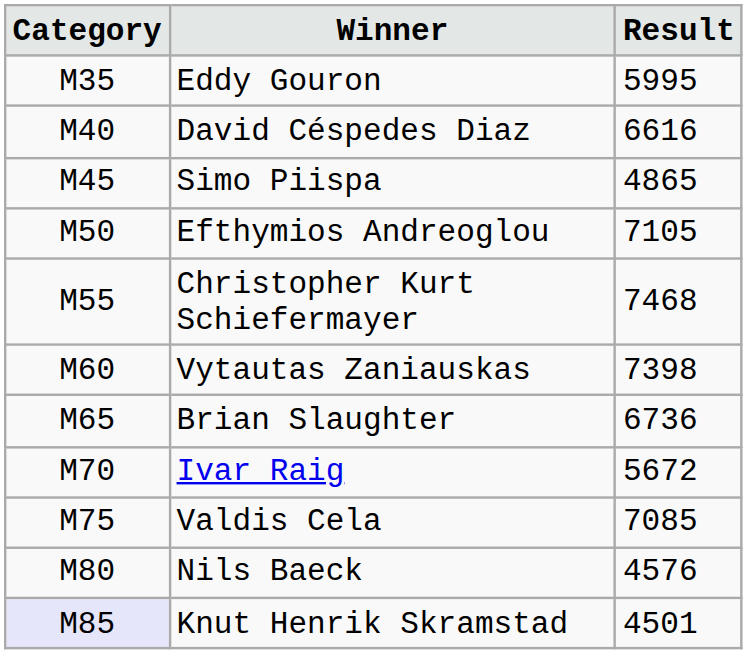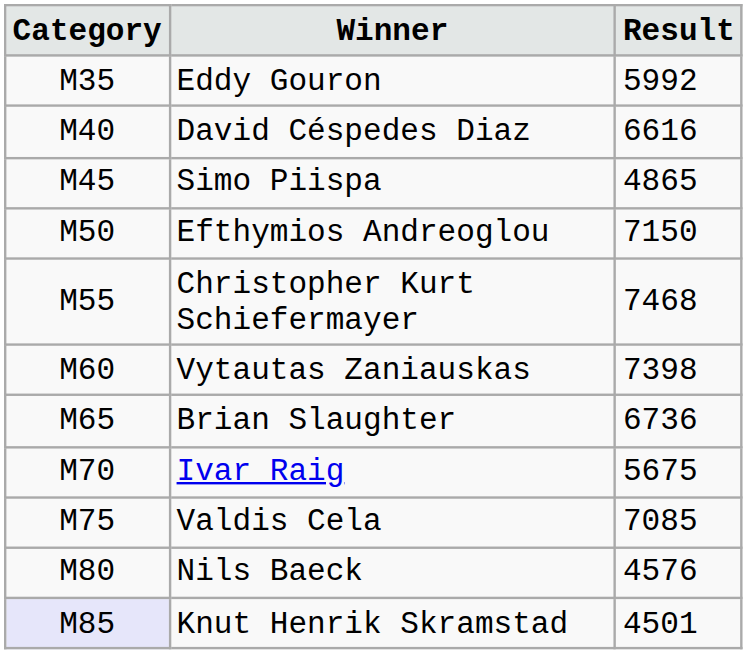 <table class="wikitable" width=35%>
 <tr>
 <td width=15% align="center" bgcolor=#E3E7E6><strong>Category</strong></td>
 <td align="center" bgcolor=#E3E7E6> <strong>Winner</strong></td>
 <td width=15% align="center" bgcolor=#E3E7E6><strong>Result</strong></td>
 </tr>
 <tr>
 <td align="center">M35</td>
 <td> Eddy Gouron</td>
-<td>5995</td>
+<td>5992</td>
 </tr>
 <tr>
 <td align="center">M40</td>
 <td> David Céspedes Diaz</td>
 <td>6616</td>
 </tr>
 <tr>
 <td align="center">M45</td>
 <td> Simo Piispa</td>
 <td>4865</td>
 </tr>
 <tr>
 <td align="center">M50</td>
 <td> Efthymios Andreoglou</td>
-<td>7105</td>
+<td>7150</td>
 </tr>
 <tr>
 <td align="center">M55</td>
 <td> Christopher Kurt Schiefermayer</td>
 <td>7468</td>
 </tr>
 <tr>
 <td align="center">M60</td>
 <td> Vytautas Zaniauskas</td>
 <td>7398</td>
 </tr>
 <tr>
 <td align="center">M65</td>
 <td> Brian Slaughter</td>
 <td>6736</td>
 </tr>
 <tr>
 <td align="center">M70</td>
 <td> <a href='#'>Ivar Raig</a></td>
-<td>5672</td>
+<td>5675</td>
 </tr>
 <tr>
 <td align="center">M75</td>
 <td> Valdis Cela</td>
 <td>7085</td>
 </tr>
 <tr>
 <td align="center">M80</td>
 <td> Nils Baeck</td>
 <td>4576</td>
 </tr>
 <tr>
 <td align="center" style="background: lavender;">M85</td>
 <td> Knut Henrik Skramstad</td>
 <td>4501</td>
 </tr>
 </table>
